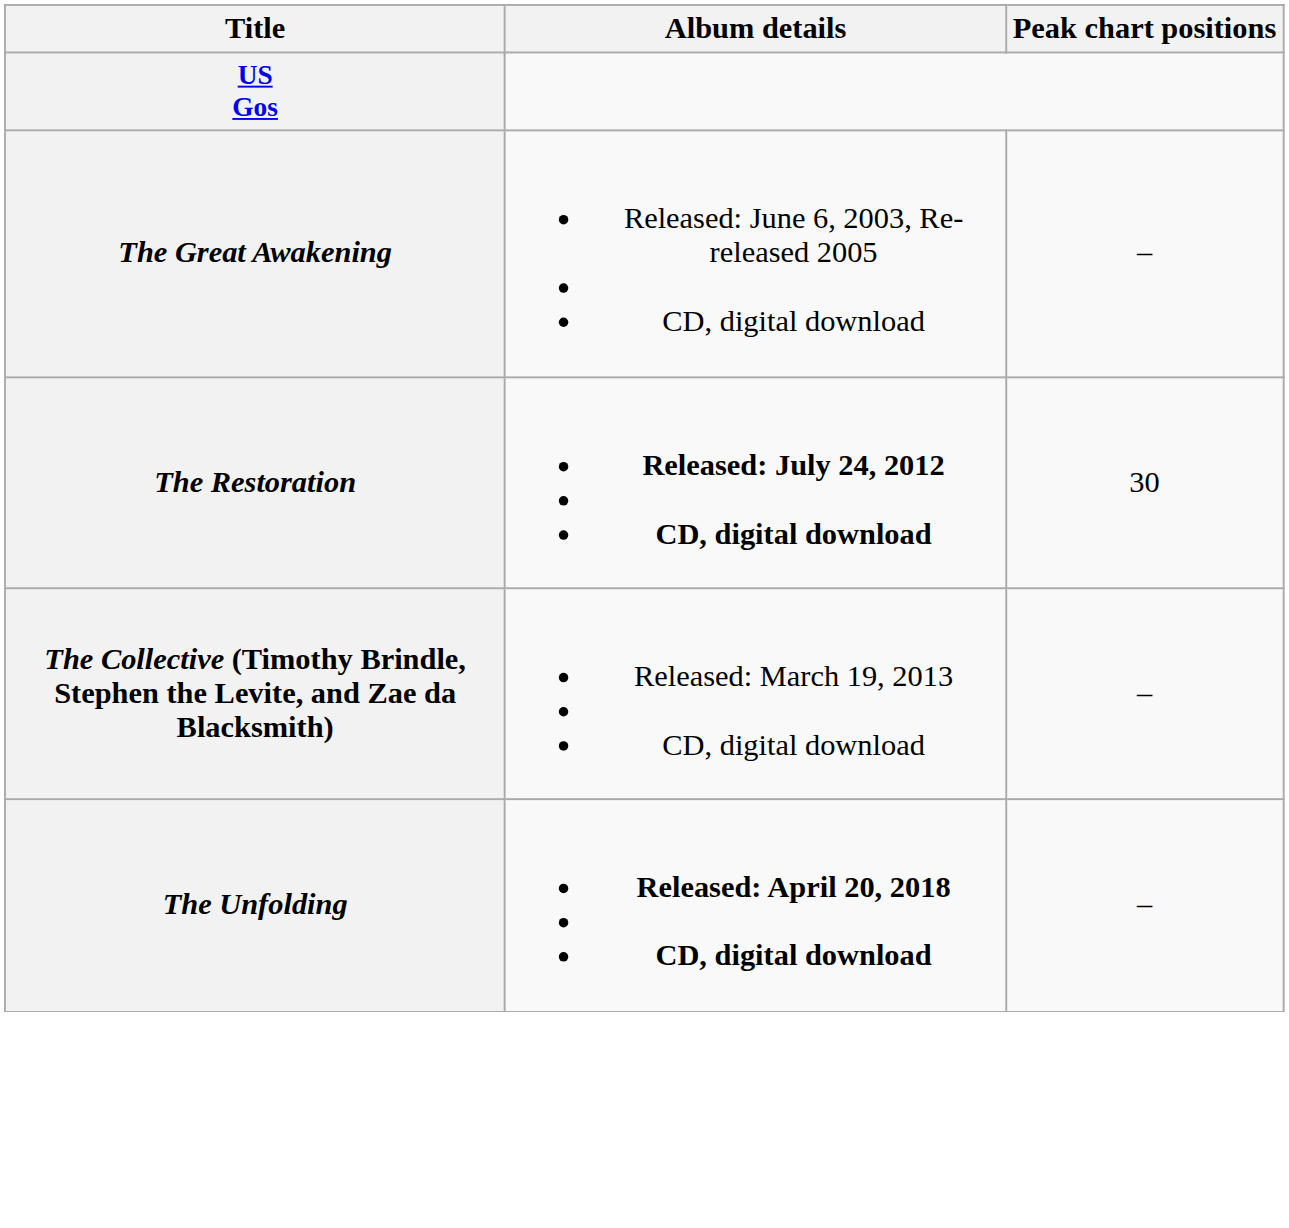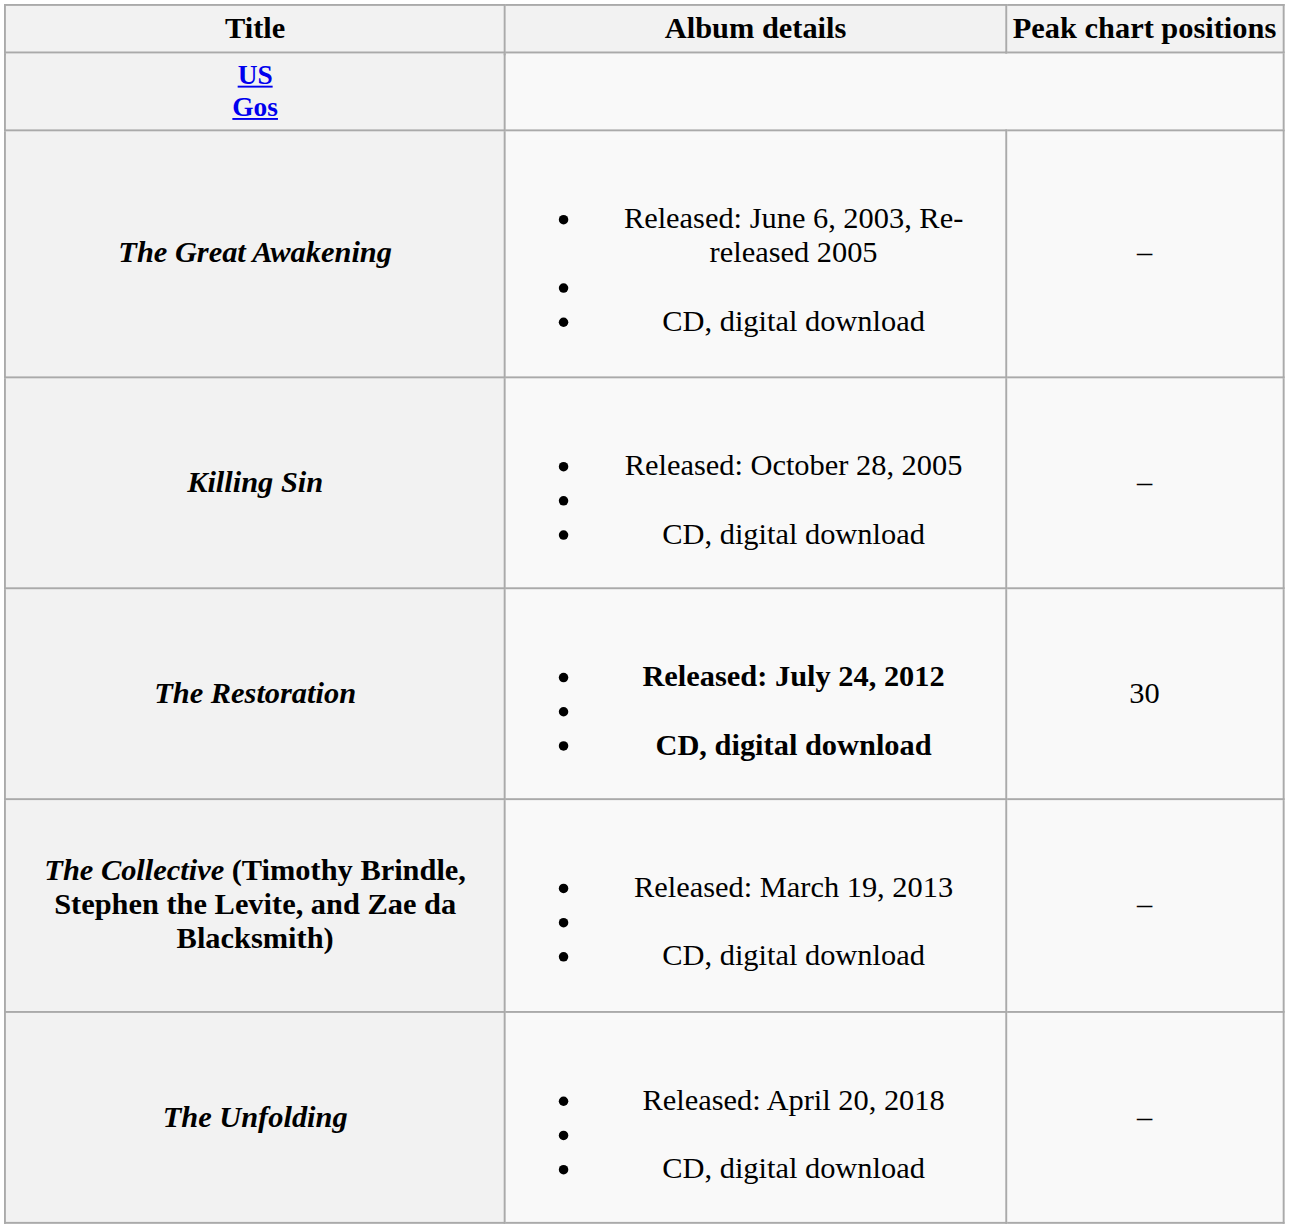 <table class="wikitable plainrowheaders" style="text-align:center;">
 <tr>
 <th scope="col" rowspan="2" style="width:16em;">Title</th>
 <th scope="col" rowspan="2" style="width:16em;">Album details</th>
 <th scope="col" colspan="1">Peak chart positions</th>
 </tr>
 <tr>
 </tr>
 <tr>
 <th style="width:3em; font-size:90%"><a href='#'>US<br>Gos</a></th>
 </tr>
 <tr>
 <th scope="row"><em>The Great Awakening</em></th>
 <td><br><ul><li>Released: June 6, 2003, Re-released 2005</li><li></li><li>CD, digital download</li></ul></td>
 <td>–</td>
 </tr>
 <tr>
+<th scope="row"><em>Killing Sin</em></th>
+<td><br><ul><li>Released: October 28, 2005</li><li></li><li>CD, digital download</li></ul></td>
+<td>–</td>
+</tr>
+<tr>
 <th scope="row"><em>The Restoration</em></th>
 <td><strong><br><ul><li>Released: July 24, 2012</li><li></li><li>CD, digital download</li></ul></strong></td>
 <td>30</td>
 </tr>
 <tr>
 <th scope="row"><em>The Collective</em> (Timothy Brindle, Stephen the Levite, and Zae da Blacksmith)</th>
 <td><br><ul><li>Released: March 19, 2013</li><li></li><li>CD, digital download</li></ul></td>
 <td>–</td>
 </tr>
 <tr>
 <th scope="row"><em>The Unfolding</em></th>
-<td><strong><br><ul><li>Released: April 20, 2018</li><li></li><li>CD, digital download</li></ul></strong></td>
+<td><br><ul><li>Released: April 20, 2018</li><li></li><li>CD, digital download</li></ul></td>
 <td>–</td>
 </tr>
 </table>
